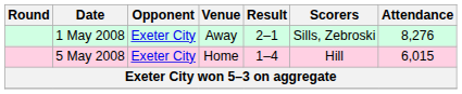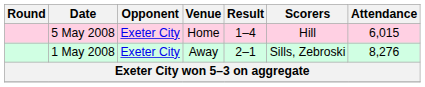 <table class="wikitable sortable"  style="text-align:center;">
 <tr>
 <th>Round</th>
 <th>Date</th>
 <th>Opponent</th>
 <th>Venue</th>
 <th>Result</th>
 <th class="unsortable">Scorers</th>
 <th>Attendance</th>
 </tr>
+<tr style="background: #ffd0e3;">
+<td></td>
+<td>5 May 2008</td>
+<td><a href='#'>Exeter City</a></td>
+<td>Home</td>
+<td>1–4</td>
+<td>Hill</td>
+<td>6,015</td>
+</tr>
 <tr style="background: #d0ffe3;">
 <td></td>
 <td>1 May 2008</td>
 <td><a href='#'>Exeter City</a></td>
 <td>Away</td>
 <td>2–1</td>
 <td>Sills, Zebroski</td>
 <td>8,276</td>
 </tr>
-<tr style="background: #ffd0e3;">
-<td></td>
-<td>5 May 2008</td>
-<td><a href='#'>Exeter City</a></td>
-<td>Home</td>
-<td>1–4</td>
-<td>Hill</td>
-<td>6,015</td>
-</tr>
 <tr>
 <th colspan=7>Exeter City won 5–3 on aggregate</th>
 </tr>
 <tr>
 </tr>
 </table>
